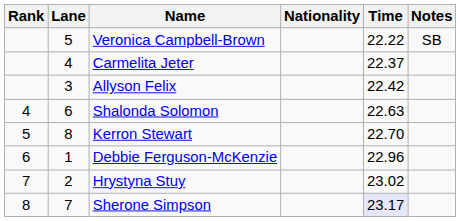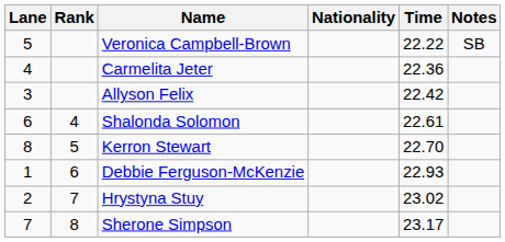 <table class="wikitable sortable" style="text-align:center">
 <tr>
+<th>Lane</th>
 <th>Rank</th>
-<th>Lane</th>
 <th>Name</th>
 <th>Nationality</th>
 <th>Time</th>
 <th>Notes</th>
 </tr>
 <tr>
+<td>5</td>
 <td></td>
-<td>5</td>
 <td align=left><a href='#'>Veronica Campbell-Brown</a></td>
 <td align=left></td>
 <td>22.22</td>
 <td>SB</td>
 </tr>
 <tr>
+<td>4</td>
 <td></td>
-<td>4</td>
 <td align=left><a href='#'>Carmelita Jeter</a></td>
 <td align=left></td>
-<td>22.37</td>
+<td>22.36</td>
 <td></td>
 </tr>
 <tr>
+<td>3</td>
 <td></td>
-<td>3</td>
 <td align=left><a href='#'>Allyson Felix</a></td>
 <td align=left></td>
 <td>22.42</td>
 <td></td>
 </tr>
 <tr>
+<td>6</td>
 <td>4</td>
-<td>6</td>
 <td align=left><a href='#'>Shalonda Solomon</a></td>
 <td align=left></td>
-<td>22.63</td>
+<td>22.61</td>
 <td></td>
 </tr>
 <tr>
+<td>8</td>
 <td>5</td>
-<td>8</td>
 <td align=left><a href='#'>Kerron Stewart</a></td>
 <td align=left></td>
 <td>22.70</td>
 <td></td>
 </tr>
 <tr>
+<td>1</td>
 <td>6</td>
-<td>1</td>
 <td align=left><a href='#'>Debbie Ferguson-McKenzie</a></td>
 <td align=left></td>
-<td>22.96</td>
+<td>22.93</td>
 <td></td>
 </tr>
 <tr>
+<td>2</td>
 <td>7</td>
-<td>2</td>
 <td align=left><a href='#'>Hrystyna Stuy</a></td>
 <td align=left></td>
 <td>23.02</td>
 <td></td>
 </tr>
 <tr>
+<td>7</td>
 <td>8</td>
-<td>7</td>
 <td align=left><a href='#'>Sherone Simpson</a></td>
 <td align=left></td>
-<td style="background: lavender;">23.17</td>
+<td>23.17</td>
 <td></td>
 </tr>
 </table>
